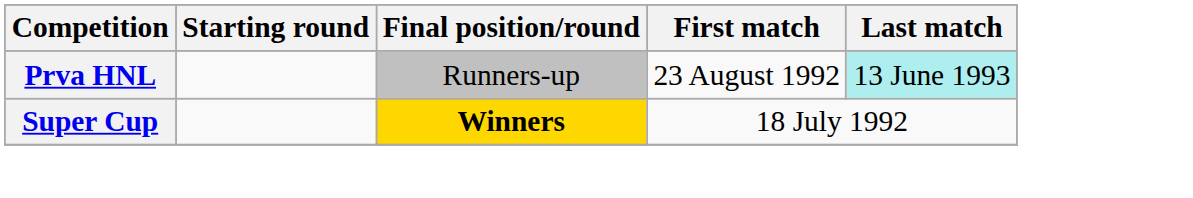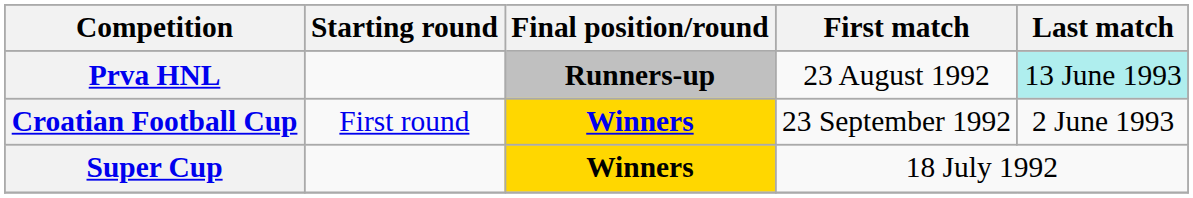 <table class="wikitable plainrowheaders" style="text-align:center;">
 <tr>
 <th scope=col>Competition</th>
 <th scope=col>Starting round</th>
 <th scope=col>Final position/round</th>
 <th scope=col>First match</th>
 <th scope=col>Last match</th>
 </tr>
 <tr>
 <th scope=row align=left><a href='#'>Prva HNL</a></th>
 <td></td>
-<td style="background: silver">Runners-up</td>
+<td style="background: silver"><strong>Runners-up</strong></td>
 <td>23 August 1992</td>
 <td style="background: paleturquoise;">13 June 1993</td>
+</tr>
+<tr>
+<th scope=row align=left><a href='#'>Croatian Football Cup</a></th>
+<td><a href='#'>First round</a></td>
+<td style="background: gold"><strong><a href='#'>Winners</a></strong></td>
+<td>23 September 1992</td>
+<td>2 June 1993</td>
 </tr>
 <tr>
 <th scope=row align=left><a href='#'>Super Cup</a></th>
 <td></td>
 <td style="background: gold"><strong>Winners</strong></td>
 <td colspan=2>18 July 1992</td>
 </tr>
 <tr>
 </tr>
 </table>
